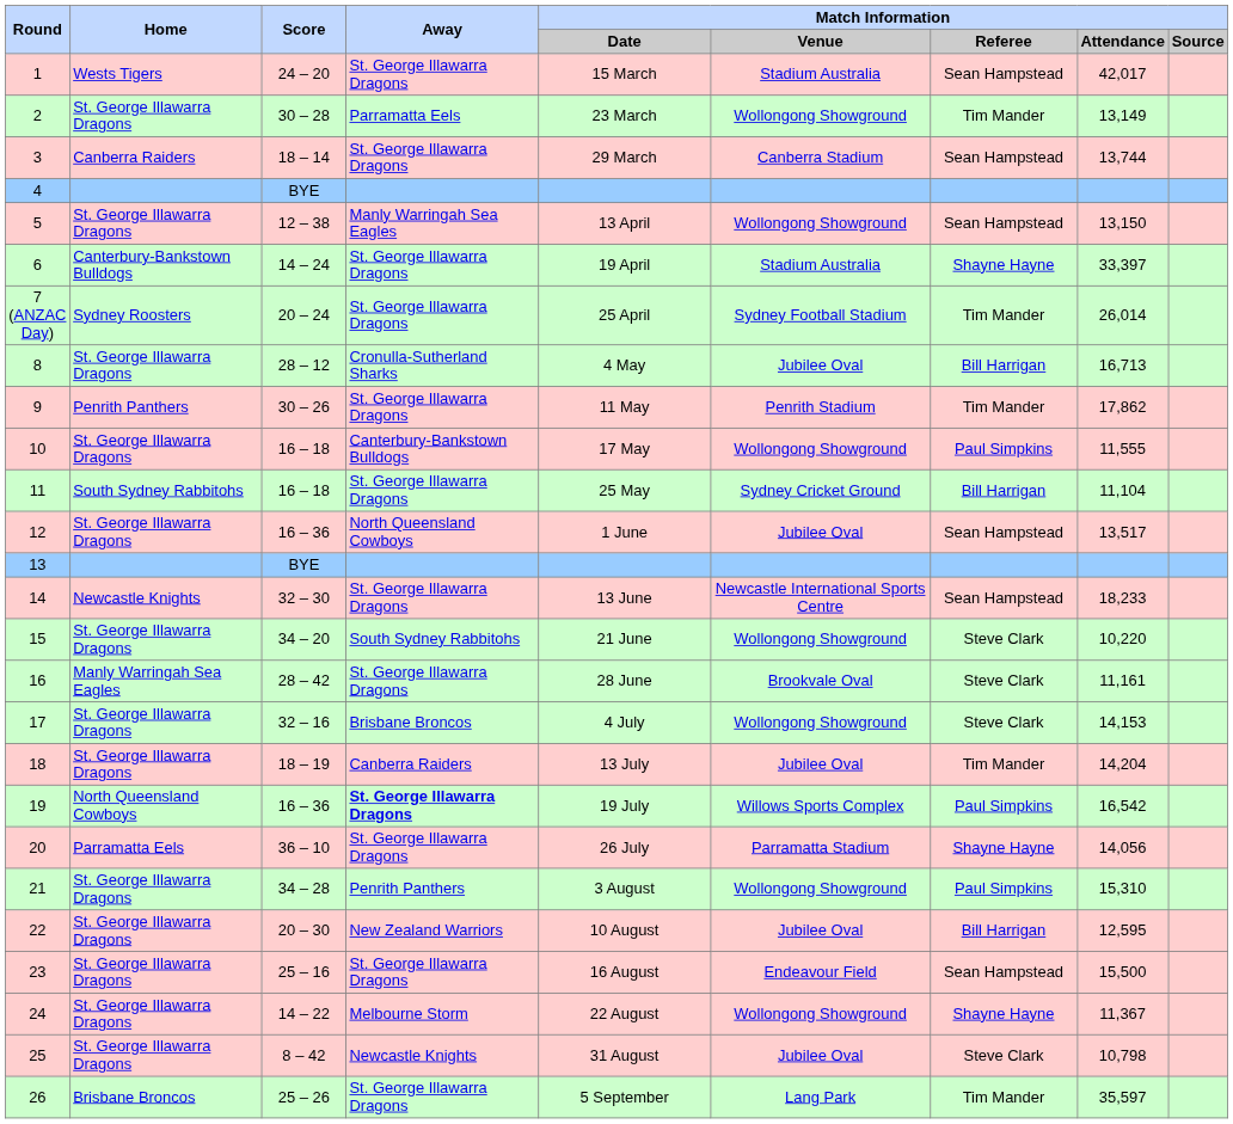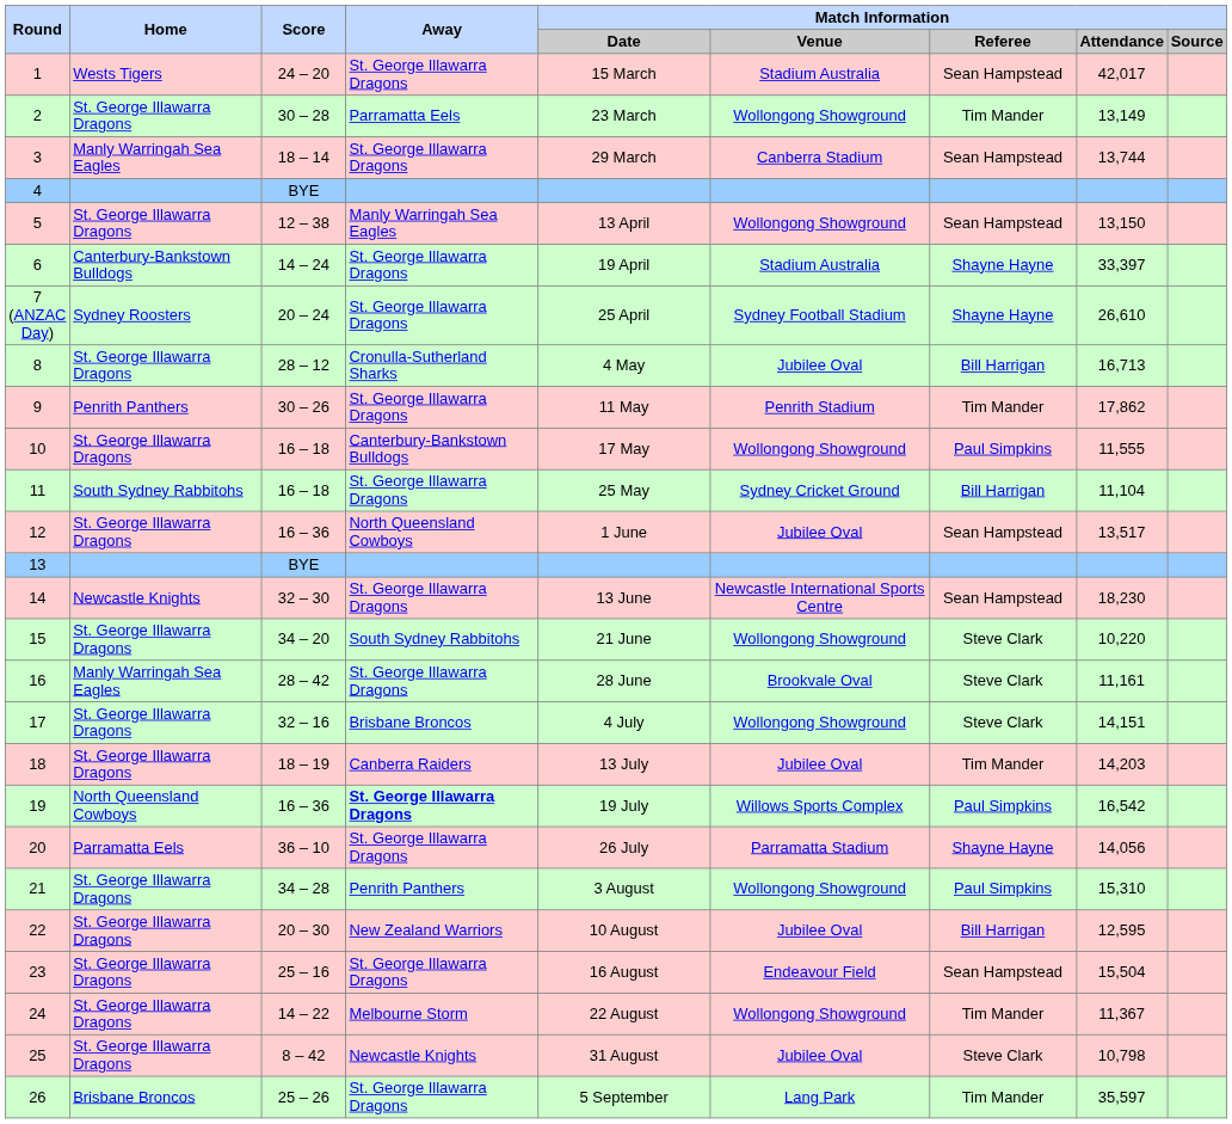 <table border="1" cellpadding="3" cellspacing="0" width="100%" style="border-collapse:collapse; text-align:center;">
 <tr bgcolor=#C1D8FF>
 <th rowspan="2" width="1%">Round</th>
 <th rowspan="2" width="19%">Home</th>
 <th rowspan="2" width="8%">Score</th>
 <th rowspan="2" width="19%">Away</th>
 <th colspan="6">Match Information</th>
 </tr>
 <tr bgcolor="#CCCCCC">
 <th width="17%">Date</th>
 <th width="22%">Venue</th>
 <th width="50%">Referee</th>
 <th width="7%">Attendance</th>
 <td><strong>Source</strong></td>
 </tr>
 <tr style="text-align:center; background:#FFCFCF;">
 <td>1</td>
 <td align="left"> <a href='#'>Wests Tigers</a></td>
 <td>24 – 20</td>
 <td align="left"> <a href='#'>St. George Illawarra Dragons</a></td>
 <td>15 March</td>
 <td><a href='#'>Stadium Australia</a></td>
 <td>Sean Hampstead</td>
 <td>42,017</td>
 <td></td>
 </tr>
 <tr style="text-align:center; background:#cfc;">
 <td>2</td>
 <td align="left"> <a href='#'>St. George Illawarra Dragons</a></td>
 <td>30 – 28</td>
 <td align="left"> <a href='#'>Parramatta Eels</a></td>
 <td>23 March</td>
 <td><a href='#'>Wollongong Showground</a></td>
 <td>Tim Mander</td>
 <td>13,149</td>
 <td></td>
 </tr>
 <tr style="text-align:center; background:#FFCFCF;">
 <td>3</td>
-<td align="left"> <a href='#'>Canberra Raiders</a></td>
+<td align="left"> <a href='#'>Manly Warringah Sea Eagles</a></td>
 <td>18 – 14</td>
 <td align="left"> <a href='#'>St. George Illawarra Dragons</a></td>
 <td>29 March</td>
 <td><a href='#'>Canberra Stadium</a></td>
 <td>Sean Hampstead</td>
 <td>13,744</td>
 <td></td>
 </tr>
 <tr style="text-align:center; background:#99ccff;">
 <td>4</td>
 <td align="left"></td>
 <td>BYE</td>
 <td align="left"></td>
 <td></td>
 <td></td>
 <td></td>
 <td></td>
 <td></td>
 </tr>
 <tr style="text-align:center; background:#FFCFCF;">
 <td>5</td>
 <td align="left"> <a href='#'>St. George Illawarra Dragons</a></td>
 <td>12 – 38</td>
 <td align="left"> <a href='#'>Manly Warringah Sea Eagles</a></td>
 <td>13 April</td>
 <td><a href='#'>Wollongong Showground</a></td>
 <td>Sean Hampstead</td>
 <td>13,150</td>
 <td></td>
 </tr>
 <tr style="text-align:center; background:#cfc;">
 <td>6</td>
 <td align="left"> <a href='#'>Canterbury-Bankstown Bulldogs</a></td>
 <td>14 – 24</td>
 <td align="left"> <a href='#'>St. George Illawarra Dragons</a></td>
 <td>19 April</td>
 <td><a href='#'>Stadium Australia</a></td>
 <td><a href='#'>Shayne Hayne</a></td>
 <td>33,397</td>
 <td></td>
 </tr>
 <tr style="text-align:center; background:#cfc;">
 <td>7 (<a href='#'>ANZAC Day</a>)</td>
 <td align="left"> <a href='#'>Sydney Roosters</a></td>
 <td>20 – 24</td>
 <td align="left"> <a href='#'>St. George Illawarra Dragons</a></td>
 <td>25 April</td>
 <td><a href='#'>Sydney Football Stadium</a></td>
-<td>Tim Mander</td>
-<td>26,014</td>
+<td><a href='#'>Shayne Hayne</a></td>
+<td>26,610</td>
 <td></td>
 </tr>
 <tr style="text-align:center; background:#cfc;">
 <td>8</td>
 <td align="left"> <a href='#'>St. George Illawarra Dragons</a></td>
 <td>28 – 12</td>
 <td align="left"> <a href='#'>Cronulla-Sutherland Sharks</a></td>
 <td>4 May</td>
 <td><a href='#'>Jubilee Oval</a></td>
 <td><a href='#'>Bill Harrigan</a></td>
 <td>16,713</td>
 <td></td>
 </tr>
 <tr style="text-align:center; background:#FFCFCF;">
 <td>9</td>
 <td align="left"> <a href='#'>Penrith Panthers</a></td>
 <td>30 – 26</td>
 <td align="left"> <a href='#'>St. George Illawarra Dragons</a></td>
 <td>11 May</td>
 <td><a href='#'>Penrith Stadium</a></td>
 <td>Tim Mander</td>
 <td>17,862</td>
 <td></td>
 </tr>
 <tr style="text-align:center; background:#FFCFCF;">
 <td>10</td>
 <td align="left"> <a href='#'>St. George Illawarra Dragons</a></td>
 <td>16 – 18</td>
 <td align="left"> <a href='#'>Canterbury-Bankstown Bulldogs</a></td>
 <td>17 May</td>
 <td><a href='#'>Wollongong Showground</a></td>
 <td><a href='#'>Paul Simpkins</a></td>
 <td>11,555</td>
 <td></td>
 </tr>
 <tr style="text-align:center; background:#cfc;">
 <td>11</td>
 <td align="left"> <a href='#'>South Sydney Rabbitohs</a></td>
 <td>16 – 18</td>
 <td align="left"> <a href='#'>St. George Illawarra Dragons</a></td>
 <td>25 May</td>
 <td><a href='#'>Sydney Cricket Ground</a></td>
 <td><a href='#'>Bill Harrigan</a></td>
 <td>11,104</td>
 <td></td>
 </tr>
 <tr style="text-align:center; background:#FFCFCF;">
 <td>12</td>
 <td align="left"> <a href='#'>St. George Illawarra Dragons</a></td>
 <td>16 – 36</td>
 <td align="left"> <a href='#'>North Queensland Cowboys</a></td>
 <td>1 June</td>
 <td><a href='#'>Jubilee Oval</a></td>
 <td>Sean Hampstead</td>
 <td>13,517</td>
 <td></td>
 </tr>
 <tr style="text-align:center; background:#99ccff;">
 <td>13</td>
 <td align="left"></td>
 <td>BYE</td>
 <td align="left"></td>
 <td></td>
 <td></td>
 <td></td>
 <td></td>
 <td></td>
 </tr>
 <tr style="text-align:center; background:#FFCFCF;">
 <td>14</td>
 <td align="left"> <a href='#'>Newcastle Knights</a></td>
 <td>32 – 30</td>
 <td align="left"> <a href='#'>St. George Illawarra Dragons</a></td>
 <td>13 June</td>
 <td><a href='#'>Newcastle International Sports Centre</a></td>
 <td>Sean Hampstead</td>
-<td>18,233</td>
+<td>18,230</td>
 <td></td>
 </tr>
 <tr style="text-align:center; background:#cfc;">
 <td>15</td>
 <td align="left"> <a href='#'>St. George Illawarra Dragons</a></td>
 <td>34 – 20</td>
 <td align="left"> <a href='#'>South Sydney Rabbitohs</a></td>
 <td>21 June</td>
 <td><a href='#'>Wollongong Showground</a></td>
 <td>Steve Clark</td>
 <td>10,220</td>
 <td></td>
 </tr>
 <tr style="text-align:center; background:#cfc;">
 <td>16</td>
 <td align="left"> <a href='#'>Manly Warringah Sea Eagles</a></td>
 <td>28 – 42</td>
 <td align="left"> <a href='#'>St. George Illawarra Dragons</a></td>
 <td>28 June</td>
 <td><a href='#'>Brookvale Oval</a></td>
 <td>Steve Clark</td>
 <td>11,161</td>
 <td></td>
 </tr>
 <tr style="text-align:center; background:#cfc;">
 <td>17</td>
 <td align="left"> <a href='#'>St. George Illawarra Dragons</a></td>
 <td>32 – 16</td>
 <td align="left"> <a href='#'>Brisbane Broncos</a></td>
 <td>4 July</td>
 <td><a href='#'>Wollongong Showground</a></td>
 <td>Steve Clark</td>
-<td>14,153</td>
+<td>14,151</td>
 <td></td>
 </tr>
 <tr style="text-align:center; background:#FFCFCF;">
 <td>18</td>
 <td align="left"> <a href='#'>St. George Illawarra Dragons</a></td>
 <td>18 – 19</td>
 <td align="left"> <a href='#'>Canberra Raiders</a></td>
 <td>13 July</td>
 <td><a href='#'>Jubilee Oval</a></td>
 <td>Tim Mander</td>
-<td>14,204</td>
+<td>14,203</td>
 <td></td>
 </tr>
 <tr style="text-align:center; background:#cfc;">
 <td>19</td>
 <td align="left"> <a href='#'>North Queensland Cowboys</a></td>
 <td>16 – 36</td>
 <td align="left"><strong> <a href='#'>St. George Illawarra Dragons</a></strong></td>
 <td>19 July</td>
 <td><a href='#'>Willows Sports Complex</a></td>
 <td><a href='#'>Paul Simpkins</a></td>
 <td>16,542</td>
 <td></td>
 </tr>
 <tr style="text-align:center; background:#FFCFCF;">
 <td>20</td>
 <td align="left"> <a href='#'>Parramatta Eels</a></td>
 <td>36 – 10</td>
 <td align="left"> <a href='#'>St. George Illawarra Dragons</a></td>
 <td>26 July</td>
 <td><a href='#'>Parramatta Stadium</a></td>
 <td><a href='#'>Shayne Hayne</a></td>
 <td>14,056</td>
 <td></td>
 </tr>
 <tr style="text-align:center; background:#cfc;">
 <td>21</td>
 <td align="left"> <a href='#'>St. George Illawarra Dragons</a></td>
 <td>34 – 28</td>
 <td align="left"> <a href='#'>Penrith Panthers</a></td>
 <td>3 August</td>
 <td><a href='#'>Wollongong Showground</a></td>
 <td><a href='#'>Paul Simpkins</a></td>
 <td>15,310</td>
 <td></td>
 </tr>
 <tr style="text-align:center; background:#FFCFCF;">
 <td>22</td>
 <td align="left"> <a href='#'>St. George Illawarra Dragons</a></td>
 <td>20 – 30</td>
 <td align="left"> <a href='#'>New Zealand Warriors</a></td>
 <td>10 August</td>
 <td><a href='#'>Jubilee Oval</a></td>
 <td><a href='#'>Bill Harrigan</a></td>
 <td>12,595</td>
 <td></td>
 </tr>
 <tr style="text-align:center; background:#FFCFCF;">
 <td>23</td>
 <td align="left"> <a href='#'>St. George Illawarra Dragons</a></td>
 <td>25 – 16</td>
 <td align="left"> <a href='#'>St. George Illawarra Dragons</a></td>
 <td>16 August</td>
 <td><a href='#'>Endeavour Field</a></td>
 <td>Sean Hampstead</td>
-<td>15,500</td>
+<td>15,504</td>
 <td></td>
 </tr>
 <tr style="text-align:center; background:#FFCFCF;">
 <td>24</td>
 <td align="left"> <a href='#'>St. George Illawarra Dragons</a></td>
 <td>14 – 22</td>
 <td align="left"> <a href='#'>Melbourne Storm</a></td>
 <td>22 August</td>
 <td><a href='#'>Wollongong Showground</a></td>
-<td><a href='#'>Shayne Hayne</a></td>
+<td>Tim Mander</td>
 <td>11,367</td>
 <td></td>
 </tr>
 <tr style="text-align:center; background:#FFCFCF;">
 <td>25</td>
 <td align="left"> <a href='#'>St. George Illawarra Dragons</a></td>
 <td>8 – 42</td>
 <td align="left"> <a href='#'>Newcastle Knights</a></td>
 <td>31 August</td>
 <td><a href='#'>Jubilee Oval</a></td>
 <td>Steve Clark</td>
 <td>10,798</td>
 <td></td>
 </tr>
 <tr style="text-align:center; background:#cfc;">
 <td>26</td>
 <td align="left"> <a href='#'>Brisbane Broncos</a></td>
 <td>25 – 26</td>
 <td align="left"> <a href='#'>St. George Illawarra Dragons</a></td>
 <td>5 September</td>
 <td><a href='#'>Lang Park</a></td>
 <td>Tim Mander</td>
 <td>35,597</td>
 <td></td>
 </tr>
 </table>
